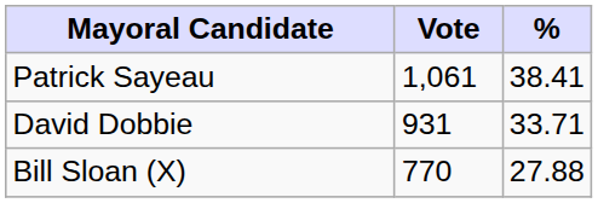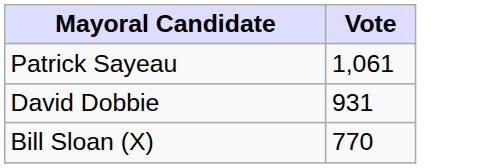 <table class="wikitable">
 <tr>
 <th style="background:#ddf; width:200px;">Mayoral Candidate </th>
 <th style="background:#ddf; width:50px;">Vote</th>
-<th style="background:#ddf; width:30px;">%</th>
 </tr>
 <tr>
 <td>Patrick Sayeau</td>
 <td>1,061</td>
-<td>38.41</td>
 </tr>
 <tr>
 <td>David Dobbie</td>
 <td>931</td>
-<td>33.71</td>
 </tr>
 <tr>
 <td>Bill Sloan (X)</td>
 <td>770</td>
-<td>27.88</td>
 </tr>
 </table>
